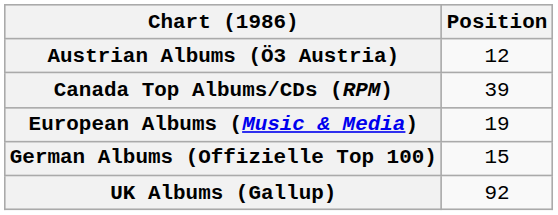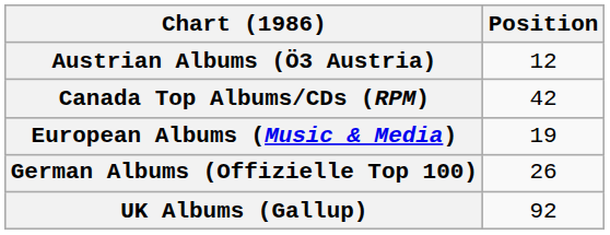 <table class="wikitable sortable plainrowheaders" style="text-align:center">
 <tr>
 <th scope="col">Chart (1986)</th>
 <th scope="col">Position</th>
 </tr>
 <tr>
 <th scope="row">Austrian Albums (Ö3 Austria)</th>
 <td>12</td>
 </tr>
 <tr>
 <th scope="row">Canada Top Albums/CDs (<em>RPM</em>)</th>
-<td>39</td>
+<td>42</td>
 </tr>
 <tr>
 <th scope="row">European Albums (<em><a href='#'>Music & Media</a></em>)</th>
 <td>19</td>
 </tr>
 <tr>
 <th scope="row">German Albums (Offizielle Top 100)</th>
-<td>15</td>
+<td>26</td>
 </tr>
 <tr>
 <th scope="row">UK Albums (Gallup)</th>
 <td>92</td>
 </tr>
 </table>
